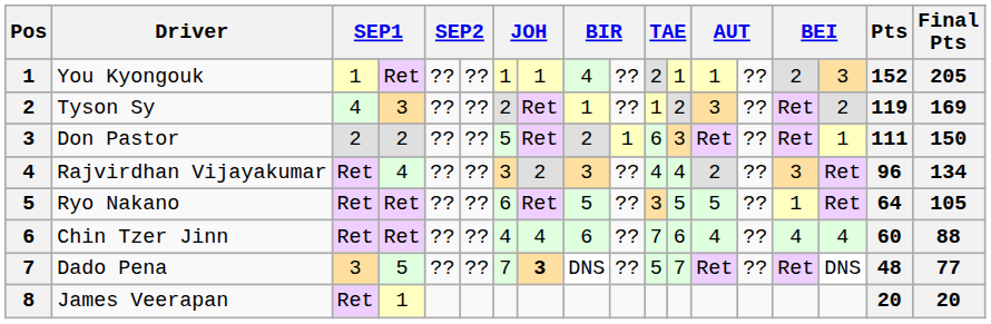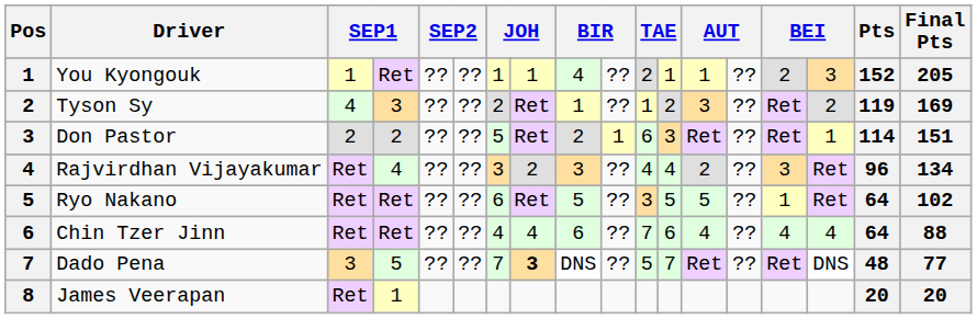 <table class="wikitable" style="font-size:85%; text-align:center">
 <tr>
 <th>Pos</th>
 <th>Driver</th>
 <th colspan=2><a href='#'>SEP1</a><br></th>
 <th colspan=2><a href='#'>SEP2</a><br></th>
 <th colspan=2><a href='#'>JOH</a><br></th>
 <th colspan=2><a href='#'>BIR</a><br></th>
 <th colspan=2><a href='#'>TAE</a><br></th>
 <th colspan=2><a href='#'>AUT</a><br></th>
 <th colspan=2><a href='#'>BEI</a><br></th>
 <th>Pts</th>
 <th>Final<br>Pts</th>
 </tr>
 <tr>
 <th>1</th>
 <td style="text-align:left"> You Kyongouk</td>
 <td style="background:#ffffbf">1</td>
 <td style="background:#efcfff">Ret</td>
 <td>??</td>
 <td>??</td>
 <td style="background:#ffffbf">1</td>
 <td style="background:#ffffbf">1</td>
 <td style="background:#dfffdf">4</td>
 <td>??</td>
 <td style="background:#dfdfdf">2</td>
 <td style="background:#ffffbf">1</td>
 <td style="background:#ffffbf">1</td>
 <td>??</td>
 <td style="background:#dfdfdf">2</td>
 <td style="background:#ffdf9f">3</td>
 <th>152</th>
 <th>205</th>
 </tr>
 <tr>
 <th>2</th>
 <td style="text-align:left"> Tyson Sy</td>
 <td style="background:#dfffdf">4</td>
 <td style="background:#ffdf9f">3</td>
 <td>??</td>
 <td>??</td>
 <td style="background:#dfdfdf">2</td>
 <td style="background:#efcfff">Ret</td>
 <td style="background:#ffffbf">1</td>
 <td>??</td>
 <td style="background:#ffffbf">1</td>
 <td style="background:#dfdfdf">2</td>
 <td style="background:#ffdf9f">3</td>
 <td>??</td>
 <td style="background:#efcfff">Ret</td>
 <td style="background:#dfdfdf">2</td>
 <th>119</th>
 <th>169</th>
 </tr>
 <tr>
 <th>3</th>
 <td style="text-align:left"> Don Pastor</td>
 <td style="background:#dfdfdf">2</td>
 <td style="background:#dfdfdf">2</td>
 <td>??</td>
 <td>??</td>
 <td style="background:#dfffdf">5</td>
 <td style="background:#efcfff">Ret</td>
 <td style="background:#dfdfdf">2</td>
 <td style="background:#ffffbf">1</td>
 <td style="background:#dfffdf">6</td>
 <td style="background:#ffdf9f">3</td>
 <td style="background:#efcfff">Ret</td>
 <td>??</td>
 <td style="background:#efcfff">Ret</td>
 <td style="background:#ffffbf">1</td>
-<th>111</th>
-<th>150</th>
+<th>114</th>
+<th>151</th>
 </tr>
 <tr>
 <th>4</th>
 <td style="text-align:left"> Rajvirdhan Vijayakumar</td>
 <td style="background:#efcfff">Ret</td>
 <td style="background:#dfffdf">4</td>
 <td>??</td>
 <td>??</td>
 <td style="background:#ffdf9f">3</td>
 <td style="background:#dfdfdf">2</td>
 <td style="background:#ffdf9f">3</td>
 <td>??</td>
 <td style="background:#dfffdf">4</td>
 <td style="background:#dfffdf">4</td>
 <td style="background:#dfdfdf">2</td>
 <td>??</td>
 <td style="background:#ffdf9f">3</td>
 <td style="background:#efcfff">Ret</td>
 <th>96</th>
 <th>134</th>
 </tr>
 <tr>
 <th>5</th>
 <td style="text-align:left"> Ryo Nakano</td>
 <td style="background:#efcfff">Ret</td>
 <td style="background:#efcfff">Ret</td>
 <td>??</td>
 <td>??</td>
 <td style="background:#dfffdf">6</td>
 <td style="background:#efcfff">Ret</td>
 <td style="background:#dfffdf">5</td>
 <td>??</td>
 <td style="background:#ffdf9f">3</td>
 <td style="background:#dfffdf">5</td>
 <td style="background:#dfffdf">5</td>
 <td>??</td>
 <td style="background:#ffffbf">1</td>
 <td style="background:#efcfff">Ret</td>
 <th>64</th>
-<th>105</th>
+<th>102</th>
 </tr>
 <tr>
 <th>6</th>
 <td style="text-align:left"> Chin Tzer Jinn</td>
 <td style="background:#efcfff">Ret</td>
 <td style="background:#efcfff">Ret</td>
 <td>??</td>
 <td>??</td>
 <td style="background:#dfffdf">4</td>
 <td style="background:#dfffdf">4</td>
 <td style="background:#dfffdf">6</td>
 <td>??</td>
 <td style="background:#dfffdf">7</td>
 <td style="background:#dfffdf">6</td>
 <td style="background:#dfffdf">4</td>
 <td>??</td>
 <td style="background:#dfffdf">4</td>
 <td style="background:#dfffdf">4</td>
-<th>60</th>
+<th>64</th>
 <th>88</th>
 </tr>
 <tr>
 <th>7</th>
 <td style="text-align:left"> Dado Pena</td>
 <td style="background:#ffdf9f">3</td>
 <td style="background:#dfffdf">5</td>
 <td>??</td>
 <td>??</td>
 <td style="background:#dfffdf">7</td>
 <td style="background:#ffdf9f"><strong>3</strong></td>
 <td style="background:#ffffff">DNS</td>
 <td>??</td>
 <td style="background:#dfffdf">5</td>
 <td style="background:#dfffdf">7</td>
 <td style="background:#efcfff">Ret</td>
 <td>??</td>
 <td style="background:#efcfff">Ret</td>
 <td style="background:#ffffff">DNS</td>
 <th>48</th>
 <th>77</th>
 </tr>
 <tr>
 <th>8</th>
 <td style="text-align:left"> James Veerapan</td>
 <td style="background:#efcfff">Ret</td>
 <td style="background:#ffffbf">1</td>
 <td></td>
 <td></td>
 <td></td>
 <td></td>
 <td></td>
 <td></td>
 <td></td>
 <td></td>
 <td></td>
 <td></td>
 <td></td>
 <td></td>
 <th>20</th>
 <th>20</th>
 </tr>
 </table>
